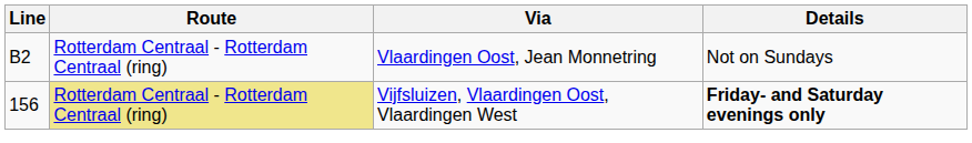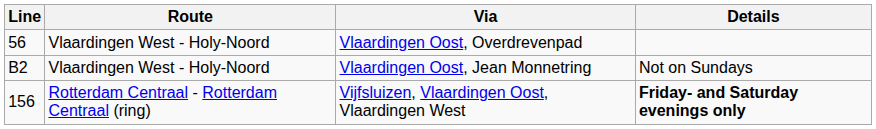 <table class="wikitable">
 <tr>
 <th>Line</th>
 <th>Route</th>
 <th>Via</th>
 <th>Details</th>
 </tr>
 <tr>
+<td>56</td>
+<td>Vlaardingen West - Holy-Noord</td>
+<td><a href='#'>Vlaardingen Oost</a>, Overdrevenpad</td>
+<td></td>
+</tr>
+<tr>
 <td>B2</td>
-<td><a href='#'>Rotterdam Centraal</a> - <a href='#'>Rotterdam Centraal</a> (ring)</td>
+<td>Vlaardingen West - Holy-Noord</td>
 <td><a href='#'>Vlaardingen Oost</a>, Jean Monnetring</td>
 <td>Not on Sundays</td>
 </tr>
 <tr>
 <td>156</td>
-<td style="background: khaki;"><a href='#'>Rotterdam Centraal</a> - <a href='#'>Rotterdam Centraal</a> (ring)</td>
+<td><a href='#'>Rotterdam Centraal</a> - <a href='#'>Rotterdam Centraal</a> (ring)</td>
 <td><a href='#'>Vijfsluizen</a>, <a href='#'>Vlaardingen Oost</a>, Vlaardingen West</td>
 <td><strong>Friday- and Saturday evenings only</strong></td>
 </tr>
 </table>
